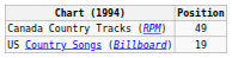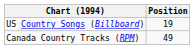 <table class="wikitable sortable">
 <tr>
 <th scope="col">Chart (1994)</th>
 <th scope="col">Position</th>
 </tr>
 <tr>
+<td>US <a href='#'>Country Songs</a> (<em><a href='#'>Billboard</a></em>)</td>
+<td align="center">19</td>
+</tr>
+<tr>
 <td>Canada Country Tracks (<em><a href='#'>RPM</a></em>)</td>
 <td align="center">49</td>
 </tr>
-<tr>
-<td>US <a href='#'>Country Songs</a> (<em><a href='#'>Billboard</a></em>)</td>
-<td align="center">19</td>
-</tr>
 </table>
